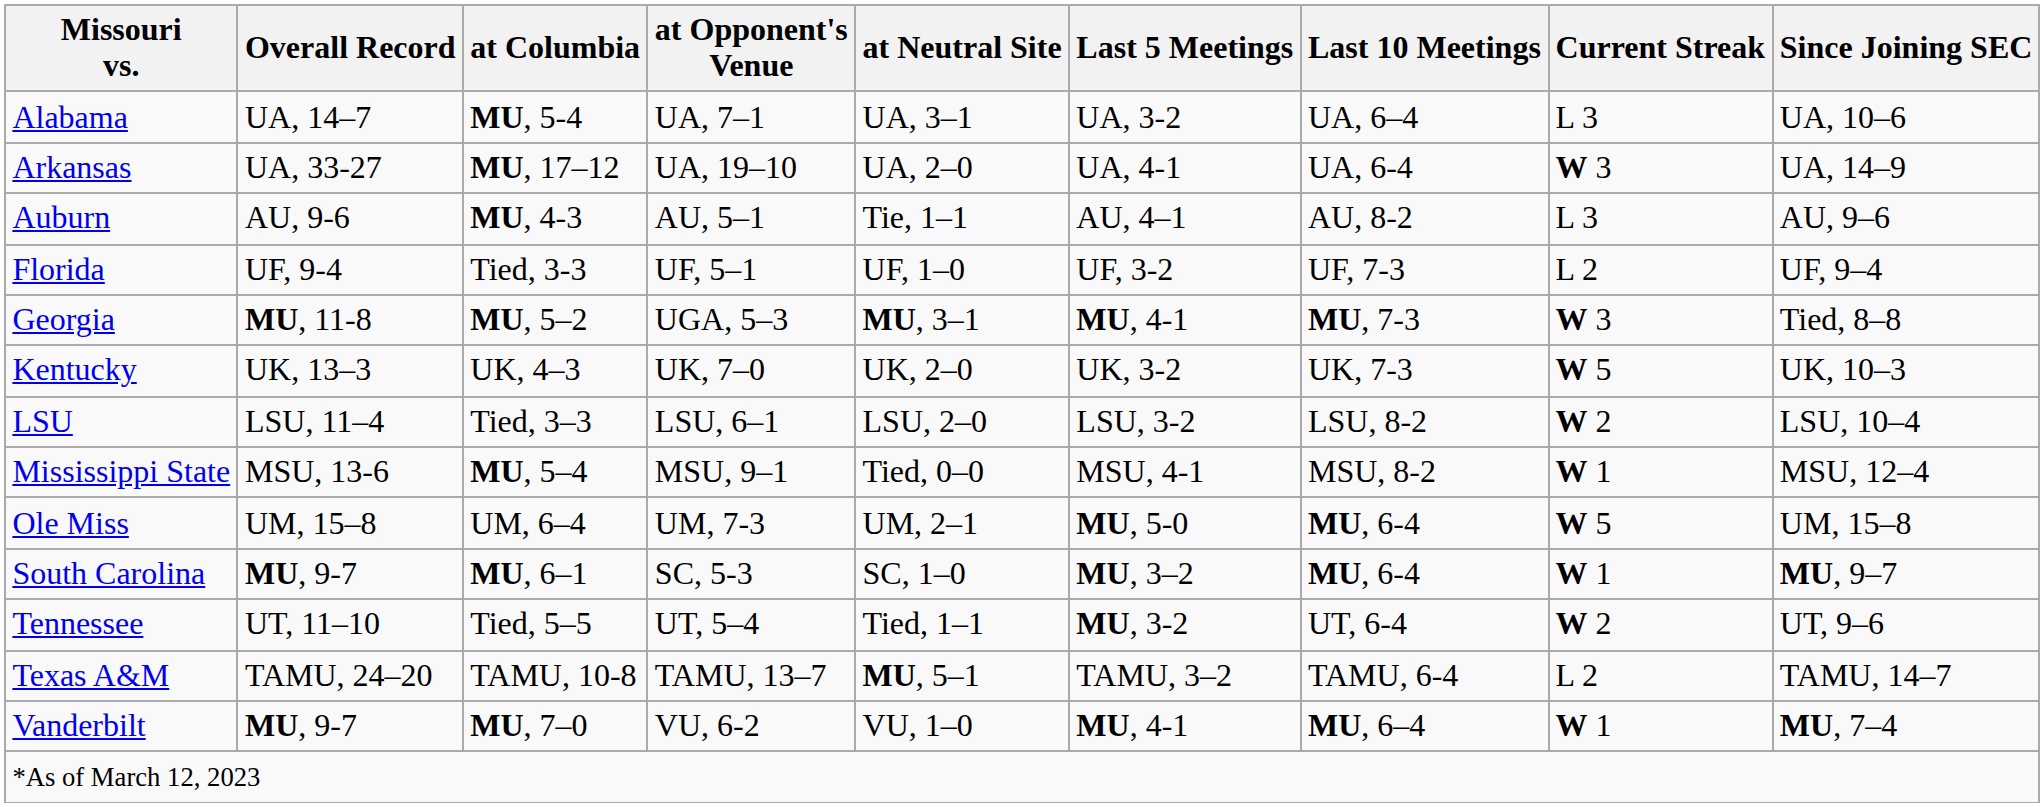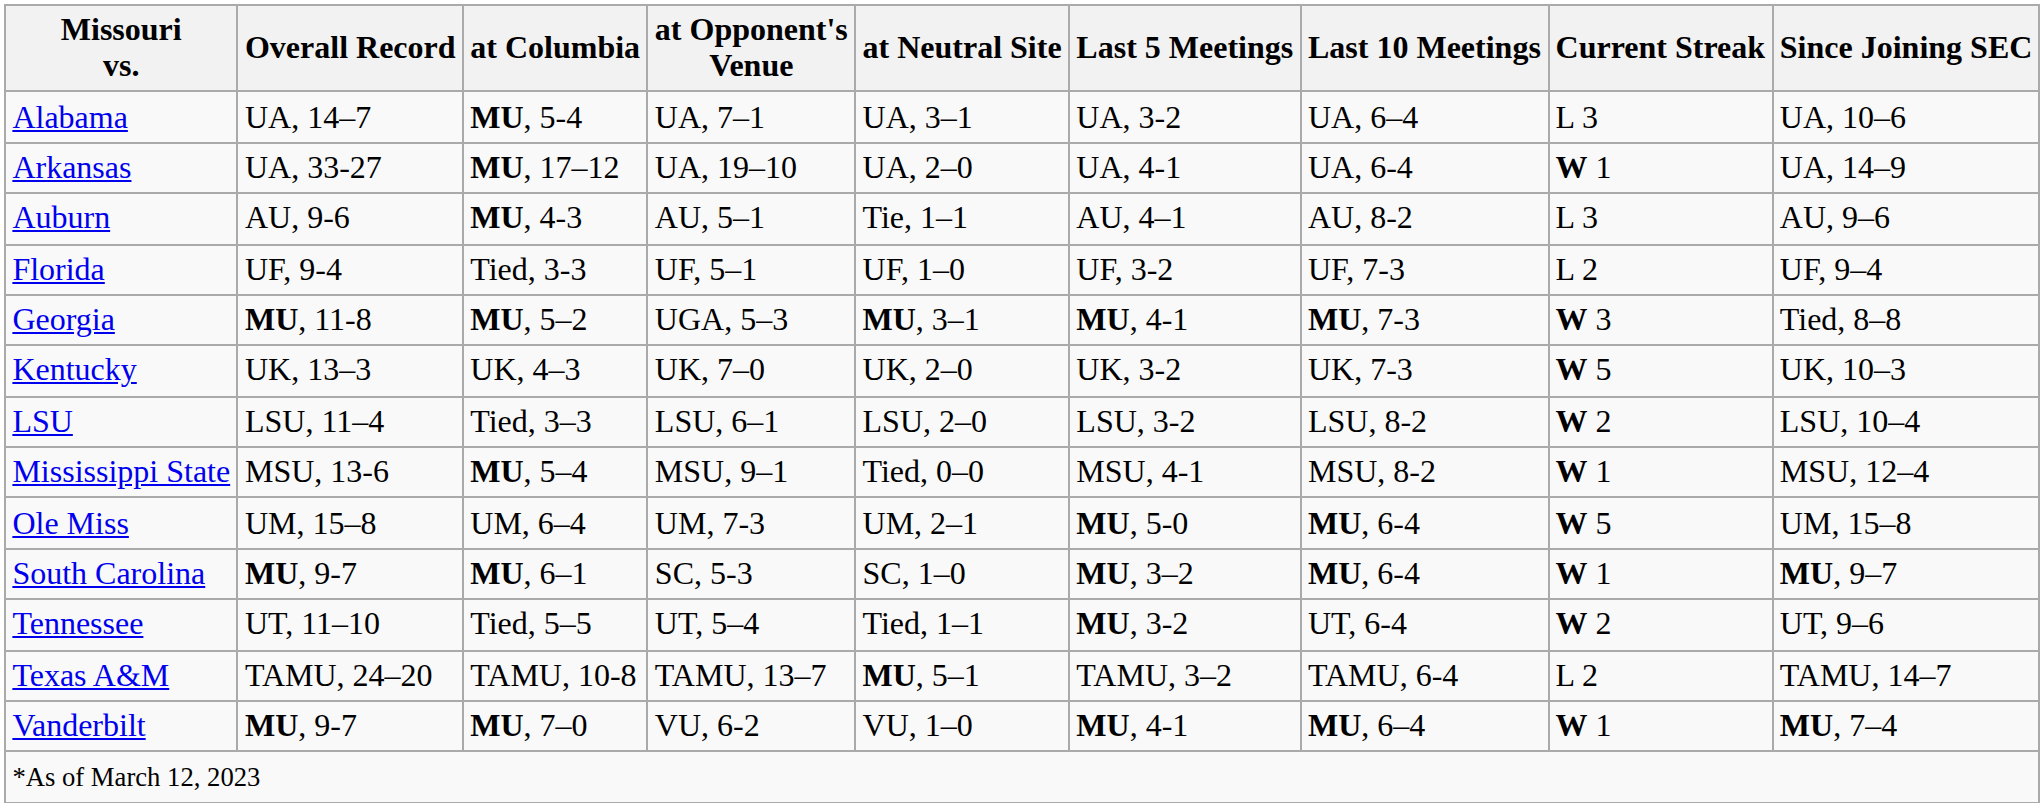 <table class="wikitable">
 <tr>
 <th rowspan="1">Missouri<br>vs.</th>
 <th rowspan="1">Overall Record</th>
 <th rowspan="1">at Columbia</th>
 <th rowspan="1">at Opponent's<br> Venue</th>
 <th rowspan="1">at Neutral Site</th>
 <th rowspan="1">Last 5 Meetings</th>
 <th rowspan="1">Last 10 Meetings</th>
 <th rowspan="1">Current Streak</th>
 <th rowspan="1">Since Joining SEC</th>
 </tr>
 <tr>
 </tr>
 <tr>
 <td><a href='#'>Alabama</a></td>
 <td>UA, 14–7</td>
 <td><strong>MU</strong>, 5-4</td>
 <td>UA, 7–1</td>
 <td>UA, 3–1</td>
 <td>UA, 3-2</td>
 <td>UA, 6–4</td>
 <td>L 3</td>
 <td>UA, 10–6</td>
 </tr>
 <tr>
 <td><a href='#'>Arkansas</a></td>
 <td>UA, 33-27</td>
 <td><strong>MU</strong>, 17–12</td>
 <td>UA, 19–10</td>
 <td>UA, 2–0</td>
 <td>UA, 4-1</td>
 <td>UA, 6-4</td>
-<td><strong>W</strong> 3</td>
+<td><strong>W</strong> 1</td>
 <td>UA, 14–9</td>
 </tr>
 <tr>
 <td><a href='#'>Auburn</a></td>
 <td>AU, 9-6</td>
 <td><strong>MU</strong>, 4-3</td>
 <td>AU, 5–1</td>
 <td>Tie, 1–1</td>
 <td>AU, 4–1</td>
 <td>AU, 8-2</td>
 <td>L 3</td>
 <td>AU, 9–6</td>
 </tr>
 <tr>
 <td><a href='#'>Florida</a></td>
 <td>UF, 9-4</td>
 <td>Tied, 3-3</td>
 <td>UF, 5–1</td>
 <td>UF, 1–0</td>
 <td>UF, 3-2</td>
 <td>UF, 7-3</td>
 <td>L 2</td>
 <td>UF, 9–4</td>
 </tr>
 <tr>
 <td><a href='#'>Georgia</a></td>
 <td><strong>MU</strong>, 11-8</td>
 <td><strong>MU</strong>, 5–2</td>
 <td>UGA, 5–3</td>
 <td><strong>MU</strong>, 3–1</td>
 <td><strong>MU</strong>, 4-1</td>
 <td><strong>MU</strong>, 7-3</td>
 <td><strong>W</strong> 3</td>
 <td>Tied, 8–8</td>
 </tr>
 <tr>
 <td><a href='#'>Kentucky</a></td>
 <td>UK, 13–3</td>
 <td>UK, 4–3</td>
 <td>UK, 7–0</td>
 <td>UK, 2–0</td>
 <td>UK, 3-2</td>
 <td>UK, 7-3</td>
 <td><strong>W</strong> 5</td>
 <td>UK, 10–3</td>
 </tr>
 <tr>
 <td><a href='#'>LSU</a></td>
 <td>LSU, 11–4</td>
 <td>Tied, 3–3</td>
 <td>LSU, 6–1</td>
 <td>LSU, 2–0</td>
 <td>LSU, 3-2</td>
 <td>LSU, 8-2</td>
 <td><strong>W</strong> 2</td>
 <td>LSU, 10–4</td>
 </tr>
 <tr>
 <td><a href='#'>Mississippi State</a></td>
 <td>MSU, 13-6</td>
 <td><strong>MU</strong>, 5–4</td>
 <td>MSU, 9–1</td>
 <td>Tied, 0–0</td>
 <td>MSU, 4-1</td>
 <td>MSU, 8-2</td>
 <td><strong>W</strong> 1</td>
 <td>MSU, 12–4</td>
 </tr>
 <tr>
 <td><a href='#'>Ole Miss</a></td>
 <td>UM, 15–8</td>
 <td>UM, 6–4</td>
 <td>UM, 7-3</td>
 <td>UM, 2–1</td>
 <td><strong>MU</strong>, 5-0</td>
 <td><strong>MU</strong>, 6-4</td>
 <td><strong>W</strong> 5</td>
 <td>UM, 15–8</td>
 </tr>
 <tr>
 <td><a href='#'>South Carolina</a></td>
 <td><strong>MU</strong>, 9-7</td>
 <td><strong>MU</strong>, 6–1</td>
 <td>SC, 5-3</td>
 <td>SC, 1–0</td>
 <td><strong>MU</strong>, 3–2</td>
 <td><strong>MU</strong>, 6-4</td>
 <td><strong>W</strong> 1</td>
 <td><strong>MU</strong>, 9–7</td>
 </tr>
 <tr>
 <td><a href='#'>Tennessee</a></td>
 <td>UT, 11–10</td>
 <td>Tied, 5–5</td>
 <td>UT, 5–4</td>
 <td>Tied, 1–1</td>
 <td><strong>MU</strong>, 3-2</td>
 <td>UT, 6-4</td>
 <td><strong>W</strong> 2</td>
 <td>UT, 9–6</td>
 </tr>
 <tr>
 <td><a href='#'>Texas A&M</a></td>
 <td>TAMU, 24–20</td>
 <td>TAMU, 10-8</td>
 <td>TAMU, 13–7</td>
 <td><strong>MU</strong>, 5–1</td>
 <td>TAMU, 3–2</td>
 <td>TAMU, 6-4</td>
 <td>L 2</td>
 <td>TAMU, 14–7</td>
 </tr>
 <tr>
 <td><a href='#'>Vanderbilt</a></td>
 <td><strong>MU</strong>, 9-7</td>
 <td><strong>MU</strong>, 7–0</td>
 <td>VU, 6-2</td>
 <td>VU, 1–0</td>
 <td><strong>MU</strong>, 4-1</td>
 <td><strong>MU</strong>, 6–4</td>
 <td><strong>W</strong> 1</td>
 <td><strong>MU</strong>, 7–4</td>
 </tr>
 <tr>
 <td colspan="9"><small>*As of March 12, 2023</small></td>
 </tr>
 </table>
